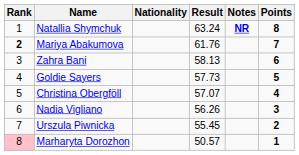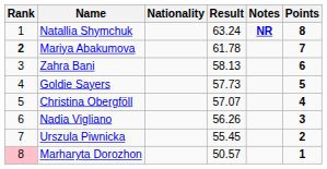 <table class="wikitable sortable" style="text-align:center">
 <tr>
 <th>Rank</th>
 <th>Name</th>
 <th>Nationality</th>
 <th>Result</th>
 <th>Notes</th>
 <th>Points</th>
 </tr>
 <tr>
 <td>1</td>
 <td align=left><a href='#'>Natallia Shymchuk</a></td>
 <td align=left></td>
 <td>63.24</td>
 <td><strong><a href='#'>NR</a></strong></td>
 <td><strong>8</strong></td>
 </tr>
 <tr>
 <td><strong>2</strong></td>
 <td align=left><a href='#'>Mariya Abakumova</a></td>
 <td align=left></td>
-<td>61.76</td>
+<td>61.78</td>
 <td></td>
 <td><strong>7</strong></td>
 </tr>
 <tr>
 <td>3</td>
 <td align=left><a href='#'>Zahra Bani</a></td>
 <td align=left></td>
 <td>58.13</td>
 <td></td>
 <td><strong>6</strong></td>
 </tr>
 <tr>
 <td>4</td>
 <td align=left><a href='#'>Goldie Sayers</a></td>
 <td align=left></td>
 <td>57.73</td>
 <td></td>
 <td><strong>5</strong></td>
 </tr>
 <tr>
 <td>5</td>
 <td align=left><a href='#'>Christina Obergföll</a></td>
 <td align=left></td>
 <td>57.07</td>
 <td></td>
 <td><strong>4</strong></td>
 </tr>
 <tr>
 <td>6</td>
 <td align=left><a href='#'>Nadia Vigliano</a></td>
 <td align=left></td>
 <td>56.26</td>
 <td></td>
 <td><strong>3</strong></td>
 </tr>
 <tr>
 <td>7</td>
 <td align=left><a href='#'>Urszula Piwnicka</a></td>
 <td align=left></td>
 <td>55.45</td>
 <td></td>
 <td><strong>2</strong></td>
 </tr>
 <tr>
 <td style="background: pink;">8</td>
 <td align=left><a href='#'>Marharyta Dorozhon</a></td>
 <td align=left></td>
 <td>50.57</td>
 <td></td>
 <td><strong>1</strong></td>
 </tr>
 </table>
